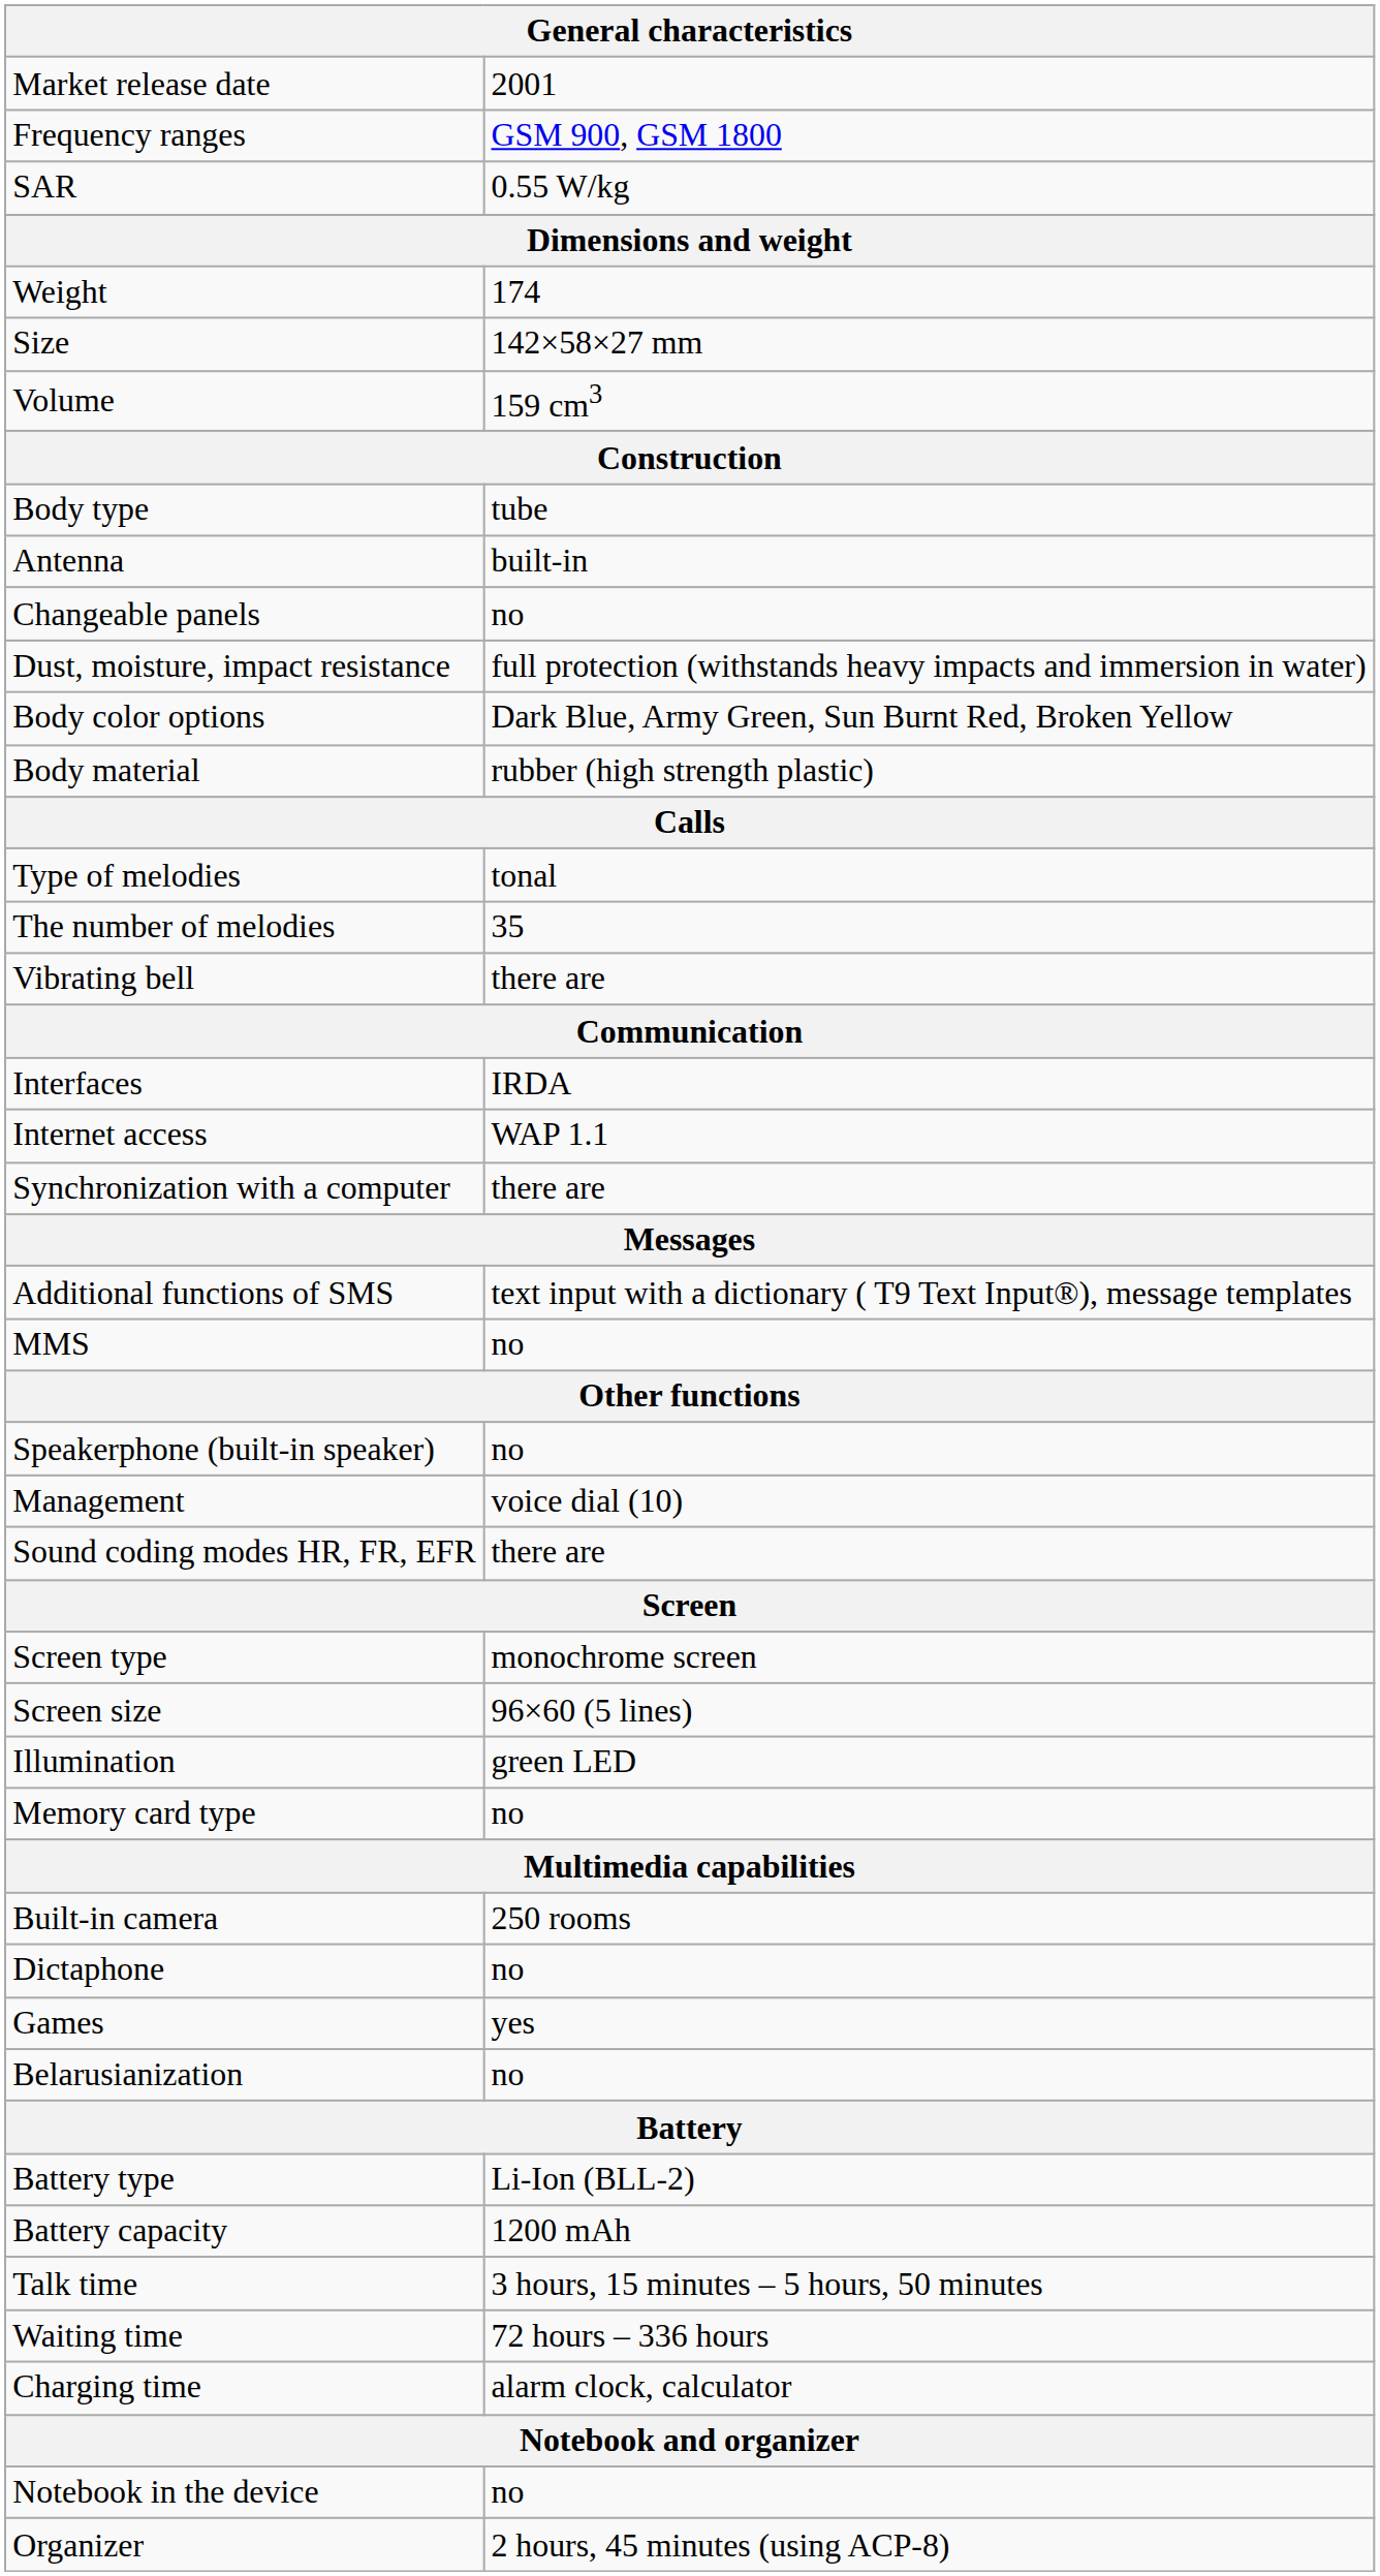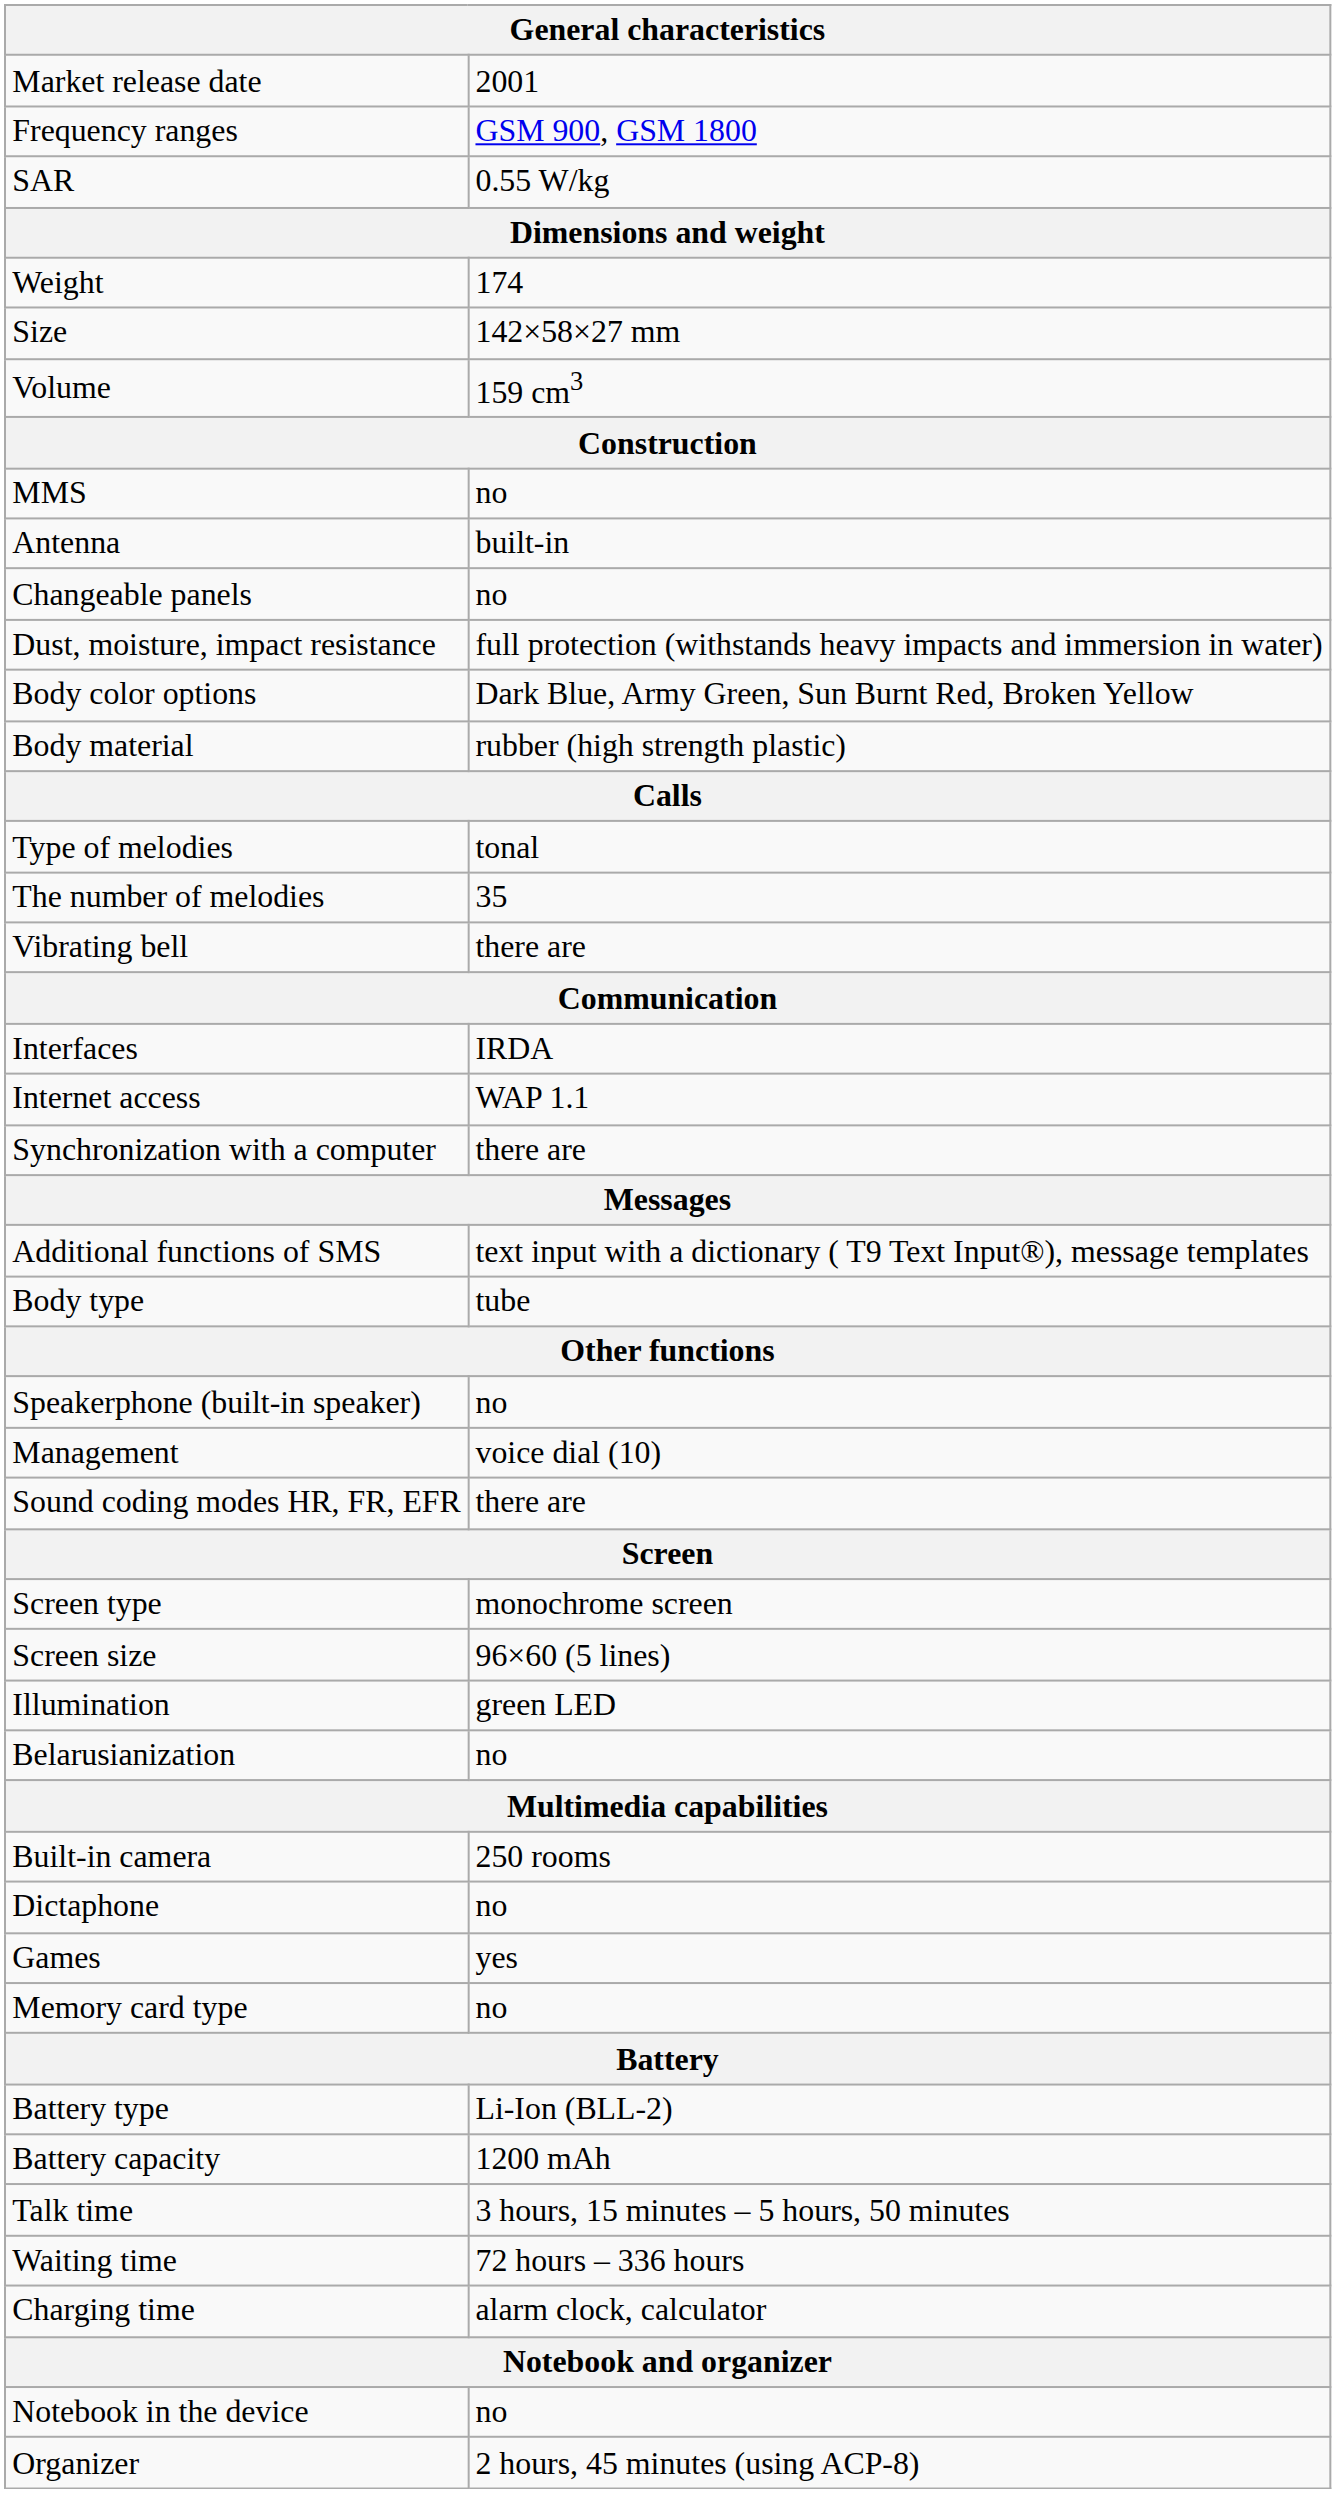 <table class="wikitable">
 <tr>
 <th colspan="2">General characteristics</th>
 </tr>
 <tr>
 <td>Market release date</td>
 <td>2001</td>
 </tr>
 <tr>
 <td>Frequency ranges</td>
 <td><a href='#'>GSM 900</a>, <a href='#'>GSM 1800</a></td>
 </tr>
 <tr>
 <td>SAR</td>
 <td>0.55 W/kg</td>
 </tr>
 <tr>
 <th colspan="2">Dimensions and weight</th>
 </tr>
 <tr>
 <td>Weight</td>
 <td>174</td>
 </tr>
 <tr>
 <td>Size</td>
 <td>142×58×27 mm</td>
 </tr>
 <tr>
 <td>Volume</td>
 <td>159 cm<sup>3</sup></td>
 </tr>
 <tr>
 <th colspan="2">Construction</th>
 </tr>
 <tr>
-<td>Body type</td>
-<td>tube</td>
+<td>MMS</td>
+<td>no</td>
 </tr>
 <tr>
 <td>Antenna</td>
 <td>built-in</td>
 </tr>
 <tr>
 <td>Changeable panels</td>
 <td>no</td>
 </tr>
 <tr>
 <td>Dust, moisture, impact resistance</td>
 <td>full protection (withstands heavy impacts and immersion in water)</td>
 </tr>
 <tr>
 <td>Body color options</td>
 <td>Dark Blue, Army Green, Sun Burnt Red, Broken Yellow</td>
 </tr>
 <tr>
 <td>Body material</td>
 <td>rubber (high strength plastic)</td>
 </tr>
 <tr>
 <th colspan="2">Calls</th>
 </tr>
 <tr>
 <td>Type of melodies</td>
 <td>tonal</td>
 </tr>
 <tr>
 <td>The number of melodies</td>
 <td>35</td>
 </tr>
 <tr>
 <td>Vibrating bell</td>
 <td>there are</td>
 </tr>
 <tr>
 <th colspan="2">Communication</th>
 </tr>
 <tr>
 <td>Interfaces</td>
 <td>IRDA</td>
 </tr>
 <tr>
 <td>Internet access</td>
 <td>WAP 1.1</td>
 </tr>
 <tr>
 <td>Synchronization with a computer</td>
 <td>there are</td>
 </tr>
 <tr>
 <th colspan="2">Messages</th>
 </tr>
 <tr>
 <td>Additional functions of SMS</td>
 <td>text input with a dictionary ( T9 Text Input®), message templates</td>
 </tr>
 <tr>
-<td>MMS</td>
-<td>no</td>
+<td>Body type</td>
+<td>tube</td>
 </tr>
 <tr>
 <th colspan="2">Other functions</th>
 </tr>
 <tr>
 <td>Speakerphone (built-in speaker)</td>
 <td>no</td>
 </tr>
 <tr>
 <td>Management</td>
 <td>voice dial (10)</td>
 </tr>
 <tr>
 <td>Sound coding modes HR, FR, EFR</td>
 <td>there are</td>
 </tr>
 <tr>
 <th colspan="2">Screen</th>
 </tr>
 <tr>
 <td>Screen type</td>
 <td>monochrome screen</td>
 </tr>
 <tr>
 <td>Screen size</td>
 <td>96×60 (5 lines)</td>
 </tr>
 <tr>
 <td>Illumination</td>
 <td>green LED</td>
 </tr>
 <tr>
-<td>Memory card type</td>
+<td>Belarusianization</td>
 <td>no</td>
 </tr>
 <tr>
 <th colspan="2">Multimedia capabilities</th>
 </tr>
 <tr>
 <td>Built-in camera</td>
 <td>250 rooms</td>
 </tr>
 <tr>
 <td>Dictaphone</td>
 <td>no</td>
 </tr>
 <tr>
 <td>Games</td>
 <td>yes</td>
 </tr>
 <tr>
-<td>Belarusianization</td>
+<td>Memory card type</td>
 <td>no</td>
 </tr>
 <tr>
 <th colspan="2">Battery</th>
 </tr>
 <tr>
 <td>Battery type</td>
 <td>Li-Ion (BLL-2)</td>
 </tr>
 <tr>
 <td>Battery capacity</td>
 <td>1200 mAh</td>
 </tr>
 <tr>
 <td>Talk time</td>
 <td>3 hours, 15 minutes – 5 hours, 50 minutes</td>
 </tr>
 <tr>
 <td>Waiting time</td>
 <td>72 hours – 336 hours</td>
 </tr>
 <tr>
 <td>Charging time</td>
 <td>alarm clock, calculator</td>
 </tr>
 <tr>
 <th colspan="2">Notebook and organizer</th>
 </tr>
 <tr>
 <td>Notebook in the device</td>
 <td>no</td>
 </tr>
 <tr>
 <td>Organizer</td>
 <td>2 hours, 45 minutes (using ACP-8)</td>
 </tr>
 </table>
